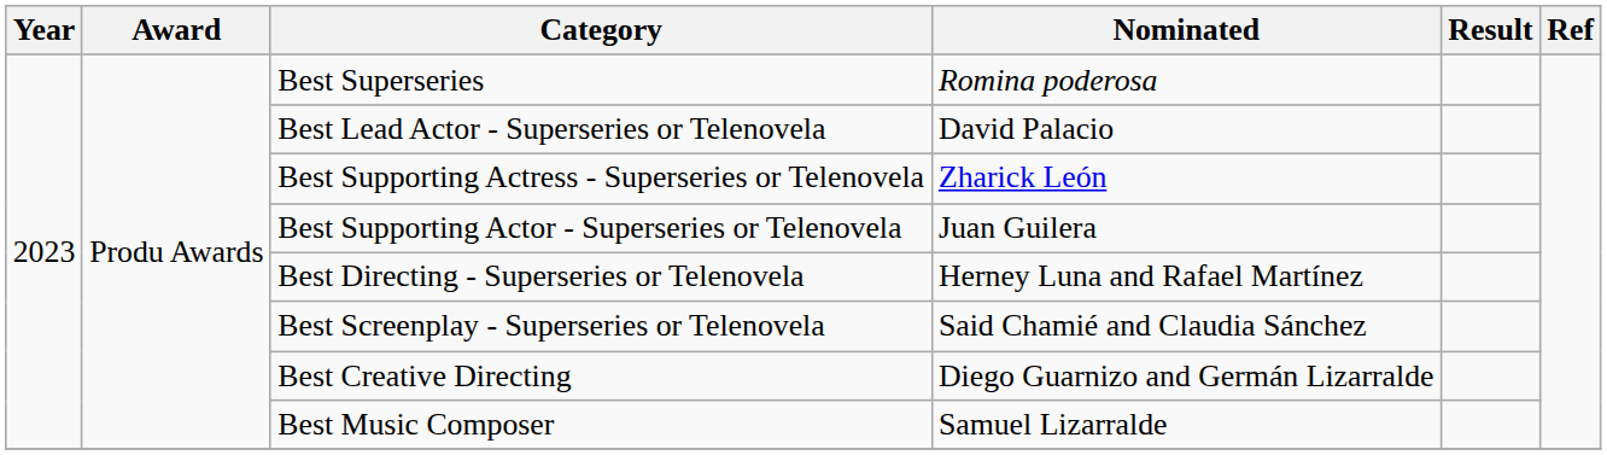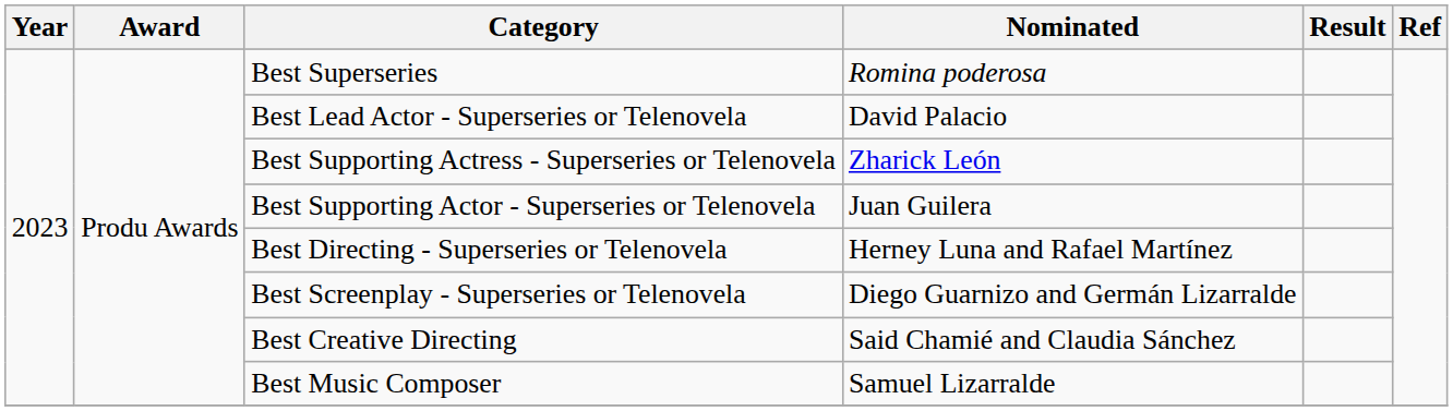 <table class="wikitable plainrowheaders">
 <tr>
 <th scope="col">Year</th>
 <th scope="col">Award</th>
 <th scope="col">Category</th>
 <th scope="col">Nominated</th>
 <th scope="col">Result</th>
 <th scope="col">Ref</th>
 </tr>
 <tr>
 <td rowspan="8">2023</td>
 <td rowspan="8">Produ Awards</td>
 <td>Best Superseries</td>
 <td><em>Romina poderosa</em></td>
 <td></td>
 <td align="center" rowspan="8"></td>
 </tr>
 <tr>
 <td>Best Lead Actor - Superseries or Telenovela</td>
 <td>David Palacio</td>
 <td></td>
 </tr>
 <tr>
 <td>Best Supporting Actress - Superseries or Telenovela</td>
 <td><a href='#'>Zharick León</a></td>
 <td></td>
 </tr>
 <tr>
 <td>Best Supporting Actor - Superseries or Telenovela</td>
 <td>Juan Guilera</td>
 <td></td>
 </tr>
 <tr>
 <td>Best Directing - Superseries or Telenovela</td>
 <td>Herney Luna and Rafael Martínez</td>
 <td></td>
 </tr>
 <tr>
 <td>Best Screenplay - Superseries or Telenovela</td>
-<td>Said Chamié and Claudia Sánchez</td>
+<td>Diego Guarnizo and Germán Lizarralde</td>
 <td></td>
 </tr>
 <tr>
 <td>Best Creative Directing</td>
-<td>Diego Guarnizo and Germán Lizarralde</td>
+<td>Said Chamié and Claudia Sánchez</td>
 <td></td>
 </tr>
 <tr>
 <td>Best Music Composer</td>
 <td>Samuel Lizarralde</td>
 <td></td>
 </tr>
 <tr>
 </tr>
 </table>
